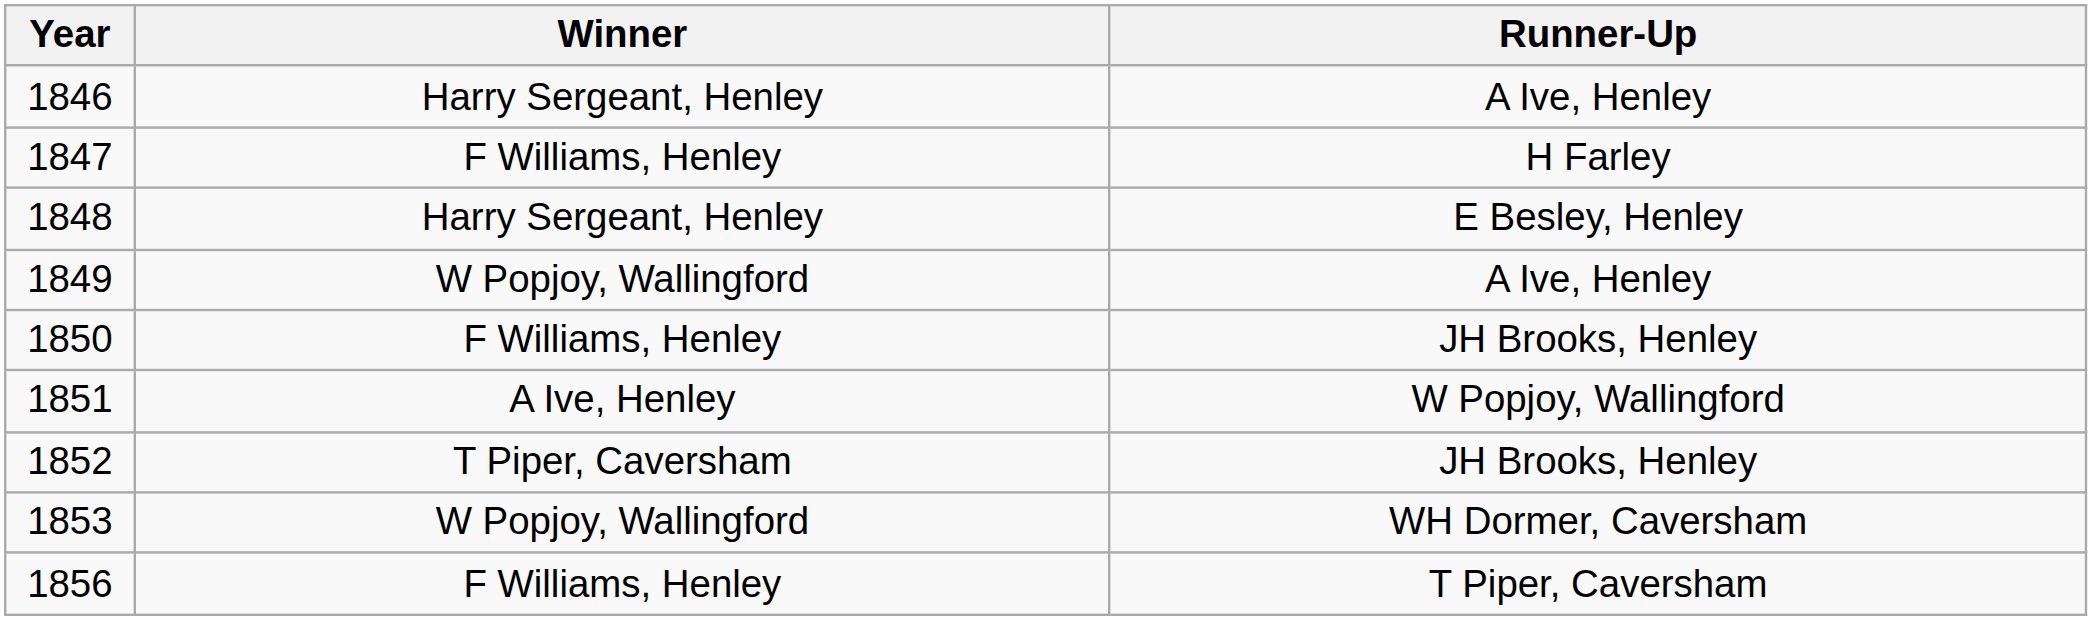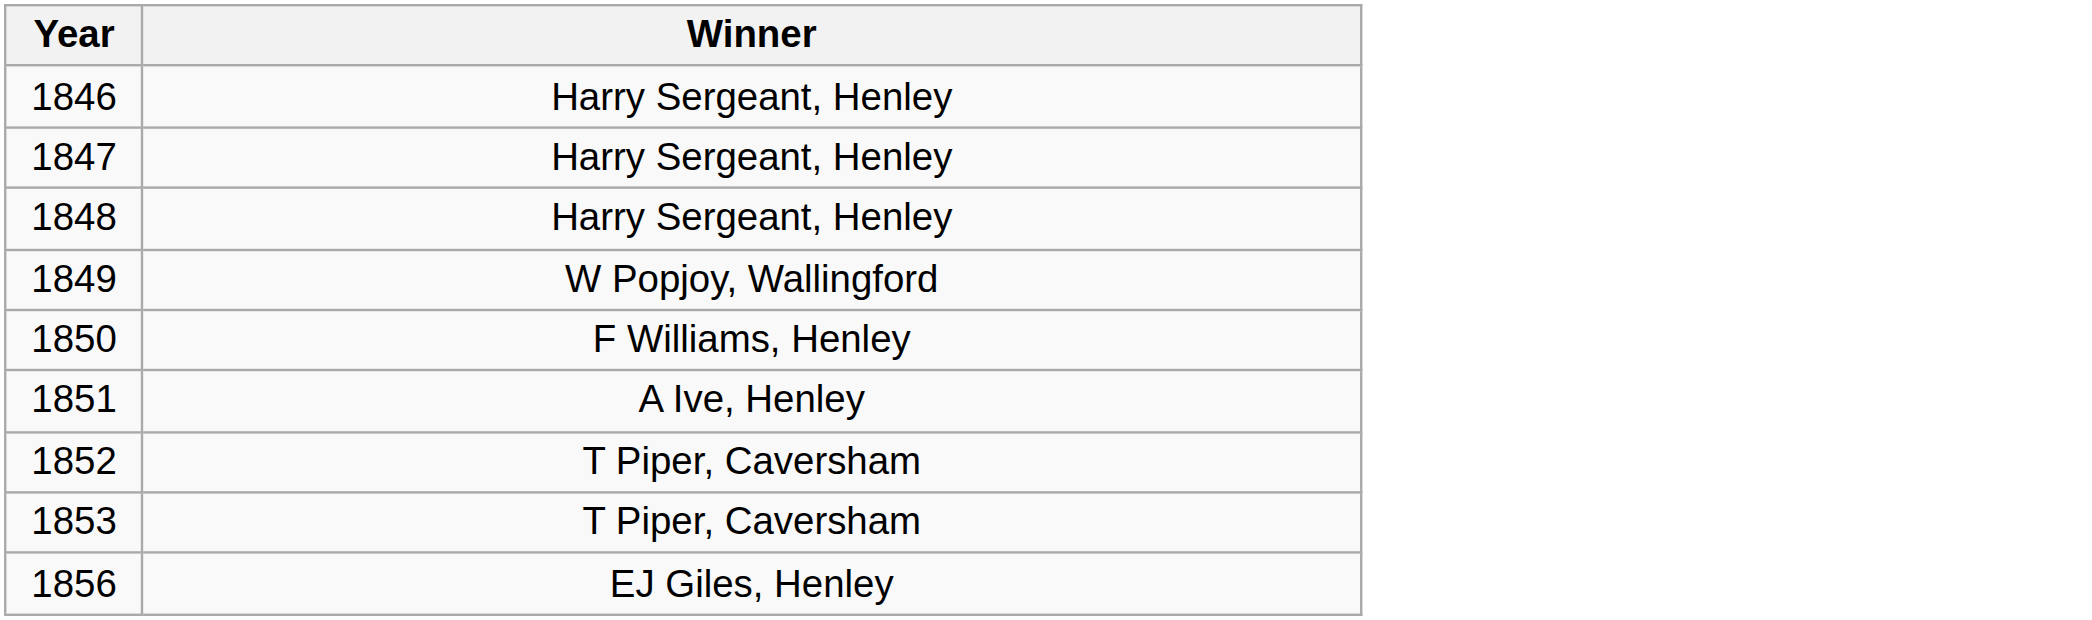 <table class="wikitable" style="text-align:center">
 <tr>
 <th width=50>Year</th>
 <th width=500>Winner</th>
-<th width=500>Runner-Up</th>
 </tr>
 <tr>
 <td>1846</td>
 <td>Harry Sergeant, Henley</td>
-<td>A Ive, Henley</td>
 </tr>
 <tr>
 <td>1847</td>
-<td>F Williams, Henley</td>
-<td>H Farley</td>
+<td>Harry Sergeant, Henley</td>
 </tr>
 <tr>
 <td>1848</td>
 <td>Harry Sergeant, Henley</td>
-<td>E Besley, Henley</td>
 </tr>
 <tr>
 <td>1849</td>
 <td>W Popjoy, Wallingford</td>
-<td>A Ive, Henley</td>
 </tr>
 <tr>
 <td>1850</td>
 <td>F Williams, Henley</td>
-<td>JH Brooks, Henley</td>
 </tr>
 <tr>
 <td>1851</td>
 <td>A Ive, Henley</td>
-<td>W Popjoy, Wallingford</td>
 </tr>
 <tr>
 <td>1852</td>
 <td>T Piper, Caversham</td>
-<td>JH Brooks, Henley</td>
 </tr>
 <tr>
 <td>1853</td>
-<td>W Popjoy, Wallingford</td>
-<td>WH Dormer, Caversham</td>
+<td>T Piper, Caversham</td>
 </tr>
 <tr>
 <td>1856</td>
-<td>F Williams, Henley</td>
-<td>T Piper, Caversham</td>
+<td>EJ Giles, Henley</td>
 </tr>
 </table>
